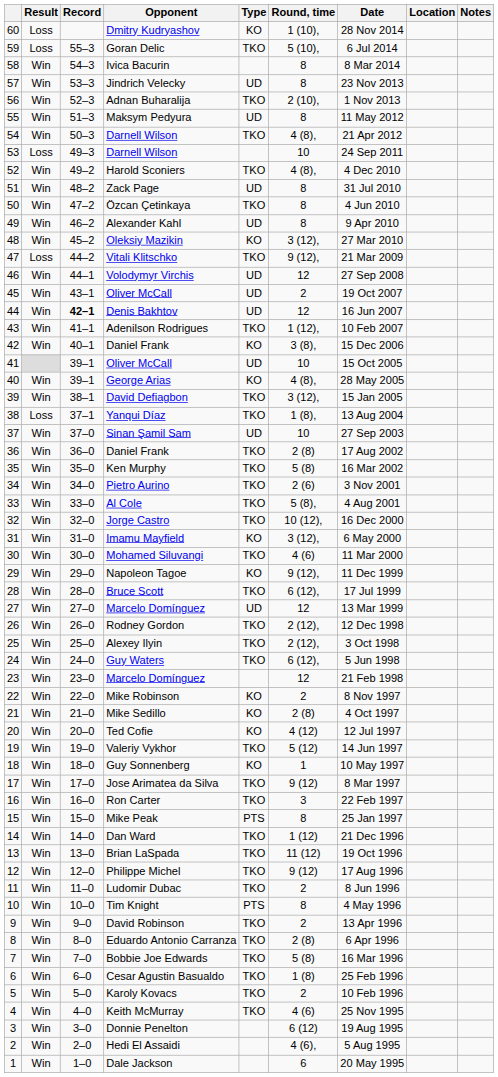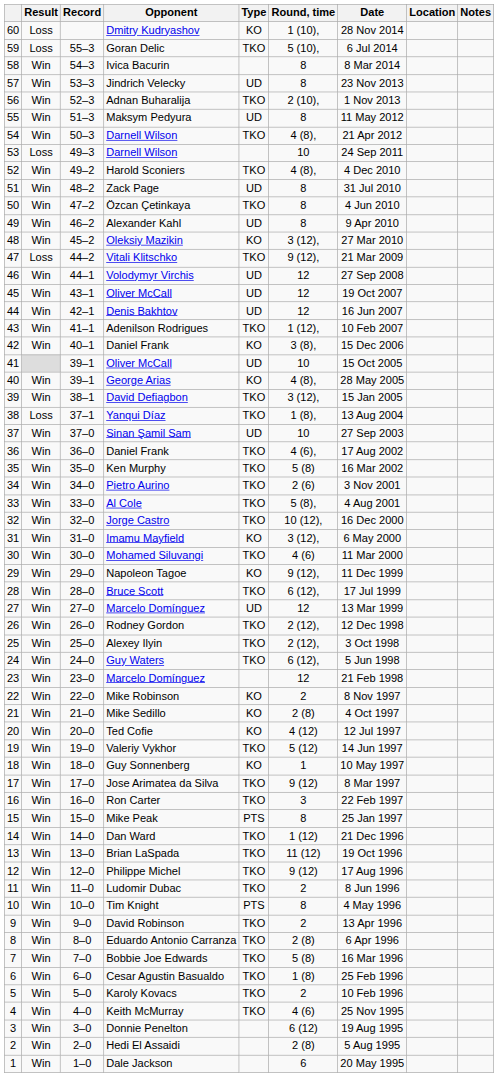 <table class="wikitable" style="text-align:center">
 <tr>
 <th></th>
 <th>Result</th>
 <th>Record</th>
 <th>Opponent</th>
 <th>Type</th>
 <th>Round, time</th>
 <th>Date</th>
 <th>Location</th>
 <th>Notes</th>
 </tr>
 <tr>
 <td>60</td>
 <td>Loss</td>
 <td></td>
 <td style="text-align:left;"> <a href='#'>Dmitry Kudryashov</a></td>
 <td>KO</td>
 <td>1 (10), </td>
 <td>28 Nov 2014</td>
 <td style="text-align:left;"> </td>
 <td style="text-align:left;"></td>
 </tr>
 <tr>
 <td>59</td>
 <td>Loss</td>
 <td>55–3 </td>
 <td style="text-align:left;"> Goran Delic</td>
 <td>TKO</td>
 <td>5 (10), </td>
 <td>6 Jul 2014</td>
 <td style="text-align:left;"> </td>
 <td style="text-align:left;"></td>
 </tr>
 <tr>
 <td>58</td>
 <td>Win</td>
 <td>54–3 </td>
 <td style="text-align:left;"> Ivica Bacurin</td>
 <td></td>
 <td>8</td>
 <td>8 Mar 2014</td>
 <td style="text-align:left;"> </td>
 <td></td>
 </tr>
 <tr>
 <td>57</td>
 <td>Win</td>
 <td>53–3 </td>
 <td style="text-align:left;"> Jindrich Velecky</td>
 <td>UD</td>
 <td>8</td>
 <td>23 Nov 2013</td>
 <td style="text-align:left;"> </td>
 <td></td>
 </tr>
 <tr>
 <td>56</td>
 <td>Win</td>
 <td>52–3 </td>
 <td style="text-align:left;"> Adnan Buharalija</td>
 <td>TKO</td>
 <td>2 (10), </td>
 <td>1 Nov 2013</td>
 <td style="text-align:left;"> </td>
 <td></td>
 </tr>
 <tr>
 <td>55</td>
 <td>Win</td>
 <td>51–3 </td>
 <td style="text-align:left;"> Maksym Pedyura</td>
 <td>UD</td>
 <td>8</td>
 <td>11 May 2012</td>
 <td style="text-align:left;"> </td>
 <td></td>
 </tr>
 <tr>
 <td>54</td>
 <td>Win</td>
 <td>50–3 </td>
 <td style="text-align:left;"> <a href='#'>Darnell Wilson</a></td>
 <td>TKO</td>
 <td>4 (8), </td>
 <td>21 Apr 2012</td>
 <td style="text-align:left;"> </td>
 <td></td>
 </tr>
 <tr>
 <td>53</td>
 <td>Loss</td>
 <td>49–3 </td>
 <td style="text-align:left;"> <a href='#'>Darnell Wilson</a></td>
 <td></td>
 <td>10</td>
 <td>24 Sep 2011</td>
 <td style="text-align:left;"> </td>
 <td></td>
 </tr>
 <tr>
 <td>52</td>
 <td>Win</td>
 <td>49–2 </td>
 <td style="text-align:left;"> Harold Sconiers</td>
 <td>TKO</td>
 <td>4 (8), </td>
 <td>4 Dec 2010</td>
 <td style="text-align:left;"> </td>
 <td></td>
 </tr>
 <tr>
 <td>51</td>
 <td>Win</td>
 <td>48–2 </td>
 <td style="text-align:left;"> Zack Page</td>
 <td>UD</td>
 <td>8</td>
 <td>31 Jul 2010</td>
 <td style="text-align:left;"> </td>
 <td></td>
 </tr>
 <tr>
 <td>50</td>
 <td>Win</td>
 <td>47–2 </td>
 <td style="text-align:left;"> Özcan Çetinkaya</td>
 <td>TKO</td>
 <td>8</td>
 <td>4 Jun 2010</td>
 <td style="text-align:left;"> </td>
 <td></td>
 </tr>
 <tr>
 <td>49</td>
 <td>Win</td>
 <td>46–2 </td>
 <td style="text-align:left;"> Alexander Kahl</td>
 <td>UD</td>
 <td>8</td>
 <td>9 Apr 2010</td>
 <td style="text-align:left;"> </td>
 <td></td>
 </tr>
 <tr>
 <td>48</td>
 <td>Win</td>
 <td>45–2 </td>
 <td style="text-align:left;"> <a href='#'>Oleksiy Mazikin</a></td>
 <td>KO</td>
 <td>3 (12), </td>
 <td>27 Mar 2010</td>
 <td style="text-align:left;"> </td>
 <td style="text-align:left;"></td>
 </tr>
 <tr>
 <td>47</td>
 <td>Loss</td>
 <td>44–2 </td>
 <td style="text-align:left;"> <a href='#'>Vitali Klitschko</a></td>
 <td>TKO</td>
 <td>9 (12), </td>
 <td>21 Mar 2009</td>
 <td style="text-align:left;"> </td>
 <td style="text-align:left;"></td>
 </tr>
 <tr>
 <td>46</td>
 <td>Win</td>
 <td>44–1 </td>
 <td style="text-align:left;"> <a href='#'>Volodymyr Virchis</a></td>
 <td>UD</td>
 <td>12</td>
 <td>27 Sep 2008</td>
 <td style="text-align:left;"> </td>
 <td></td>
 </tr>
 <tr>
 <td>45</td>
 <td>Win</td>
 <td>43–1 </td>
 <td style="text-align:left;"> <a href='#'>Oliver McCall</a></td>
 <td>UD</td>
-<td>2</td>
+<td>12</td>
 <td>19 Oct 2007</td>
 <td style="text-align:left;"> </td>
 <td style="text-align:left;"></td>
 </tr>
 <tr>
 <td>44</td>
 <td>Win</td>
-<td><strong>42–1 </strong></td>
+<td>42–1 </td>
 <td style="text-align:left;"> <a href='#'>Denis Bakhtov</a></td>
 <td>UD</td>
 <td>12</td>
 <td>16 Jun 2007</td>
 <td style="text-align:left;"> </td>
 <td style="text-align:left;"></td>
 </tr>
 <tr>
 <td>43</td>
 <td>Win</td>
 <td>41–1 </td>
 <td style="text-align:left;"> Adenilson Rodrigues</td>
 <td>TKO</td>
 <td>1 (12), </td>
 <td>10 Feb 2007</td>
 <td style="text-align:left;"> </td>
 <td style="text-align:left;"></td>
 </tr>
 <tr>
 <td>42</td>
 <td>Win</td>
 <td>40–1 </td>
 <td style="text-align:left;"> Daniel Frank</td>
 <td>KO</td>
 <td>3 (8), </td>
 <td>15 Dec 2006</td>
 <td style="text-align:left;"> </td>
 <td></td>
 </tr>
 <tr>
 <td>41</td>
 <td style="background:#DDD"></td>
 <td>39–1 </td>
 <td style="text-align:left;"> <a href='#'>Oliver McCall</a></td>
 <td>UD</td>
 <td>10</td>
 <td>15 Oct 2005</td>
 <td style="text-align:left;"> </td>
 <td style="text-align:left;"></td>
 </tr>
 <tr>
 <td>40</td>
 <td>Win</td>
 <td>39–1</td>
 <td style="text-align:left;"> <a href='#'>George Arias</a></td>
 <td>KO</td>
 <td>4 (8), </td>
 <td>28 May 2005</td>
 <td style="text-align:left;"> </td>
 <td></td>
 </tr>
 <tr>
 <td>39</td>
 <td>Win</td>
 <td>38–1</td>
 <td style="text-align:left;"> <a href='#'>David Defiagbon</a></td>
 <td>TKO</td>
 <td>3 (12), </td>
 <td>15 Jan 2005</td>
 <td style="text-align:left;"> </td>
 <td></td>
 </tr>
 <tr>
 <td>38</td>
 <td>Loss</td>
 <td>37–1</td>
 <td style="text-align:left;"> <a href='#'>Yanqui Díaz</a></td>
 <td>TKO</td>
 <td>1 (8), </td>
 <td>13 Aug 2004</td>
 <td style="text-align:left;"> </td>
 <td></td>
 </tr>
 <tr>
 <td>37</td>
 <td>Win</td>
 <td>37–0</td>
 <td style="text-align:left;"> <a href='#'>Sinan Şamil Sam</a></td>
 <td>UD</td>
 <td>10</td>
 <td>27 Sep 2003</td>
 <td style="text-align:left;"> </td>
 <td></td>
 </tr>
 <tr>
 <td>36</td>
 <td>Win</td>
 <td>36–0</td>
 <td style="text-align:left;"> Daniel Frank</td>
 <td>TKO</td>
-<td>2 (8)</td>
+<td>4 (6), </td>
 <td>17 Aug 2002</td>
 <td style="text-align:left;"> </td>
 <td></td>
 </tr>
 <tr>
 <td>35</td>
 <td>Win</td>
 <td>35–0</td>
 <td style="text-align:left;"> Ken Murphy</td>
 <td>TKO</td>
 <td>5 (8)</td>
 <td>16 Mar 2002</td>
 <td style="text-align:left;"> </td>
 <td></td>
 </tr>
 <tr>
 <td>34</td>
 <td>Win</td>
 <td>34–0</td>
 <td style="text-align:left;"> <a href='#'>Pietro Aurino</a></td>
 <td>TKO</td>
 <td>2 (6)</td>
 <td>3 Nov 2001</td>
 <td style="text-align:left;"> </td>
 <td style="text-align:left;"></td>
 </tr>
 <tr>
 <td>33</td>
 <td>Win</td>
 <td>33–0</td>
 <td style="text-align:left;"> <a href='#'>Al Cole</a></td>
 <td>TKO</td>
 <td>5 (8), </td>
 <td>4 Aug 2001</td>
 <td style="text-align:left;"> </td>
 <td></td>
 </tr>
 <tr>
 <td>32</td>
 <td>Win</td>
 <td>32–0</td>
 <td style="text-align:left;"> <a href='#'>Jorge Castro</a></td>
 <td>TKO</td>
 <td>10 (12), </td>
 <td>16 Dec 2000</td>
 <td style="text-align:left;"> </td>
 <td style="text-align:left;"></td>
 </tr>
 <tr>
 <td>31</td>
 <td>Win</td>
 <td>31–0</td>
 <td style="text-align:left;"> <a href='#'>Imamu Mayfield</a></td>
 <td>KO</td>
 <td>3 (12), </td>
 <td>6 May 2000</td>
 <td style="text-align:left;"> </td>
 <td style="text-align:left;"></td>
 </tr>
 <tr>
 <td>30</td>
 <td>Win</td>
 <td>30–0</td>
 <td style="text-align:left;"> <a href='#'>Mohamed Siluvangi</a></td>
 <td>TKO</td>
 <td>4 (6)</td>
 <td>11 Mar 2000</td>
 <td style="text-align:left;"> </td>
 <td style="text-align:left;"></td>
 </tr>
 <tr>
 <td>29</td>
 <td>Win</td>
 <td>29–0</td>
 <td style="text-align:left;"> Napoleon Tagoe</td>
 <td>KO</td>
 <td>9 (12), </td>
 <td>11 Dec 1999</td>
 <td style="text-align:left;"> </td>
 <td style="text-align:left;"></td>
 </tr>
 <tr>
 <td>28</td>
 <td>Win</td>
 <td>28–0</td>
 <td style="text-align:left;"> <a href='#'>Bruce Scott</a></td>
 <td>TKO</td>
 <td>6 (12), </td>
 <td>17 Jul 1999</td>
 <td style="text-align:left;"> </td>
 <td style="text-align:left;"></td>
 </tr>
 <tr>
 <td>27</td>
 <td>Win</td>
 <td>27–0</td>
 <td style="text-align:left;"> <a href='#'>Marcelo Domínguez</a></td>
 <td>UD</td>
 <td>12</td>
 <td>13 Mar 1999</td>
 <td style="text-align:left;"> </td>
 <td style="text-align:left;"></td>
 </tr>
 <tr>
 <td>26</td>
 <td>Win</td>
 <td>26–0</td>
 <td style="text-align:left;"> Rodney Gordon</td>
 <td>TKO</td>
 <td>2 (12), </td>
 <td>12 Dec 1998</td>
 <td style="text-align:left;"> </td>
 <td style="text-align:left;"></td>
 </tr>
 <tr>
 <td>25</td>
 <td>Win</td>
 <td>25–0</td>
 <td style="text-align:left;"> Alexey Ilyin</td>
 <td>TKO</td>
 <td>2 (12), </td>
 <td>3 Oct 1998</td>
 <td style="text-align:left;"> </td>
 <td style="text-align:left;"></td>
 </tr>
 <tr>
 <td>24</td>
 <td>Win</td>
 <td>24–0</td>
 <td style="text-align:left;"> <a href='#'>Guy Waters</a></td>
 <td>TKO</td>
 <td>6 (12), </td>
 <td>5 Jun 1998</td>
 <td style="text-align:left;"> </td>
 <td style="text-align:left;"></td>
 </tr>
 <tr>
 <td>23</td>
 <td>Win</td>
 <td>23–0</td>
 <td style="text-align:left;"> <a href='#'>Marcelo Domínguez</a></td>
 <td></td>
 <td>12</td>
 <td>21 Feb 1998</td>
 <td style="text-align:left;"> </td>
 <td style="text-align:left;"></td>
 </tr>
 <tr>
 <td>22</td>
 <td>Win</td>
 <td>22–0</td>
 <td style="text-align:left;"> Mike Robinson</td>
 <td>KO</td>
 <td>2</td>
 <td>8 Nov 1997</td>
 <td style="text-align:left;"> </td>
 <td></td>
 </tr>
 <tr>
 <td>21</td>
 <td>Win</td>
 <td>21–0</td>
 <td style="text-align:left;"> Mike Sedillo</td>
 <td>KO</td>
 <td>2 (8)</td>
 <td>4 Oct 1997</td>
 <td style="text-align:left;"> </td>
 <td></td>
 </tr>
 <tr>
 <td>20</td>
 <td>Win</td>
 <td>20–0</td>
 <td style="text-align:left;"> Ted Cofie</td>
 <td>KO</td>
 <td>4 (12)</td>
 <td>12 Jul 1997</td>
 <td style="text-align:left;"> </td>
 <td style="text-align:left;"></td>
 </tr>
 <tr>
 <td>19</td>
 <td>Win</td>
 <td>19–0</td>
 <td style="text-align:left;"> Valeriy Vykhor</td>
 <td>TKO</td>
 <td>5 (12)</td>
 <td>14 Jun 1997</td>
 <td style="text-align:left;"> </td>
 <td style="text-align:left;"></td>
 </tr>
 <tr>
 <td>18</td>
 <td>Win</td>
 <td>18–0</td>
 <td style="text-align:left;"> Guy Sonnenberg</td>
 <td>KO</td>
 <td>1</td>
 <td>10 May 1997</td>
 <td style="text-align:left;"> </td>
 <td></td>
 </tr>
 <tr>
 <td>17</td>
 <td>Win</td>
 <td>17–0</td>
 <td style="text-align:left;"> Jose Arimatea da Silva</td>
 <td>TKO</td>
 <td>9 (12)</td>
 <td>8 Mar 1997</td>
 <td style="text-align:left;"> </td>
 <td style="text-align:left;"></td>
 </tr>
 <tr>
 <td>16</td>
 <td>Win</td>
 <td>16–0</td>
 <td style="text-align:left;"> Ron Carter</td>
 <td>TKO</td>
 <td>3</td>
 <td>22 Feb 1997</td>
 <td style="text-align:left;"> </td>
 <td></td>
 </tr>
 <tr>
 <td>15</td>
 <td>Win</td>
 <td>15–0</td>
 <td style="text-align:left;"> Mike Peak</td>
 <td>PTS</td>
 <td>8</td>
 <td>25 Jan 1997</td>
 <td style="text-align:left;"> </td>
 <td></td>
 </tr>
 <tr>
 <td>14</td>
 <td>Win</td>
 <td>14–0</td>
 <td style="text-align:left;"> Dan Ward</td>
 <td>TKO</td>
 <td>1 (12)</td>
 <td>21 Dec 1996</td>
 <td style="text-align:left;"> </td>
 <td style="text-align:left;"></td>
 </tr>
 <tr>
 <td>13</td>
 <td>Win</td>
 <td>13–0</td>
 <td style="text-align:left;"> Brian LaSpada</td>
 <td>TKO</td>
 <td>11 (12)</td>
 <td>19 Oct 1996</td>
 <td style="text-align:left;"> </td>
 <td style="text-align:left;"></td>
 </tr>
 <tr>
 <td>12</td>
 <td>Win</td>
 <td>12–0</td>
 <td style="text-align:left;"> Philippe Michel</td>
 <td>TKO</td>
 <td>9 (12)</td>
 <td>17 Aug 1996</td>
 <td style="text-align:left;"> </td>
 <td style="text-align:left;"></td>
 </tr>
 <tr>
 <td>11</td>
 <td>Win</td>
 <td>11–0</td>
 <td style="text-align:left;"> Ludomir Dubac</td>
 <td>TKO</td>
 <td>2</td>
 <td>8 Jun 1996</td>
 <td style="text-align:left;"> </td>
 <td></td>
 </tr>
 <tr>
 <td>10</td>
 <td>Win</td>
 <td>10–0</td>
 <td style="text-align:left;"> Tim Knight</td>
 <td>PTS</td>
 <td>8</td>
 <td>4 May 1996</td>
 <td style="text-align:left;"> </td>
 <td></td>
 </tr>
 <tr>
 <td>9</td>
 <td>Win</td>
 <td>9–0</td>
 <td style="text-align:left;"> David Robinson</td>
 <td>TKO</td>
 <td>2</td>
 <td>13 Apr 1996</td>
 <td style="text-align:left;"> </td>
 <td></td>
 </tr>
 <tr>
 <td>8</td>
 <td>Win</td>
 <td>8–0</td>
 <td style="text-align:left;"> Eduardo Antonio Carranza</td>
 <td>TKO</td>
 <td>2 (8)</td>
 <td>6 Apr 1996</td>
 <td style="text-align:left;"> </td>
 <td></td>
 </tr>
 <tr>
 <td>7</td>
 <td>Win</td>
 <td>7–0</td>
 <td style="text-align:left;"> Bobbie Joe Edwards</td>
 <td>TKO</td>
 <td>5 (8)</td>
 <td>16 Mar 1996</td>
 <td style="text-align:left;"> </td>
 <td></td>
 </tr>
 <tr>
 <td>6</td>
 <td>Win</td>
 <td>6–0</td>
 <td style="text-align:left;"> Cesar Agustin Basualdo</td>
 <td>TKO</td>
 <td>1 (8)</td>
 <td>25 Feb 1996</td>
 <td style="text-align:left;"> </td>
 <td></td>
 </tr>
 <tr>
 <td>5</td>
 <td>Win</td>
 <td>5–0</td>
 <td style="text-align:left;"> Karoly Kovacs</td>
 <td>TKO</td>
 <td>2</td>
 <td>10 Feb 1996</td>
 <td style="text-align:left;"> </td>
 <td></td>
 </tr>
 <tr>
 <td>4</td>
 <td>Win</td>
 <td>4–0</td>
 <td style="text-align:left;"> Keith McMurray</td>
 <td>TKO</td>
 <td>4 (6)</td>
 <td>25 Nov 1995</td>
 <td style="text-align:left;"> </td>
 <td></td>
 </tr>
 <tr>
 <td>3</td>
 <td>Win</td>
 <td>3–0</td>
 <td style="text-align:left;"> Donnie Penelton</td>
 <td></td>
 <td>6 (12)</td>
 <td>19 Aug 1995</td>
 <td style="text-align:left;"> </td>
 <td></td>
 </tr>
 <tr>
 <td>2</td>
 <td>Win</td>
 <td>2–0</td>
 <td style="text-align:left;"> Hedi El Assaidi</td>
 <td></td>
-<td>4 (6), </td>
+<td>2 (8)</td>
 <td>5 Aug 1995</td>
 <td style="text-align:left;"> </td>
 <td></td>
 </tr>
 <tr>
 <td>1</td>
 <td>Win</td>
 <td>1–0</td>
 <td style="text-align:left;"> Dale Jackson</td>
 <td></td>
 <td>6</td>
 <td>20 May 1995</td>
 <td style="text-align:left;"> </td>
 <td></td>
 </tr>
 </table>
